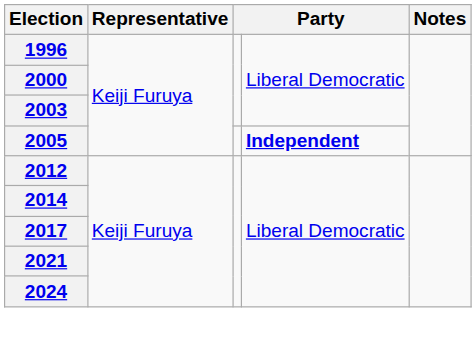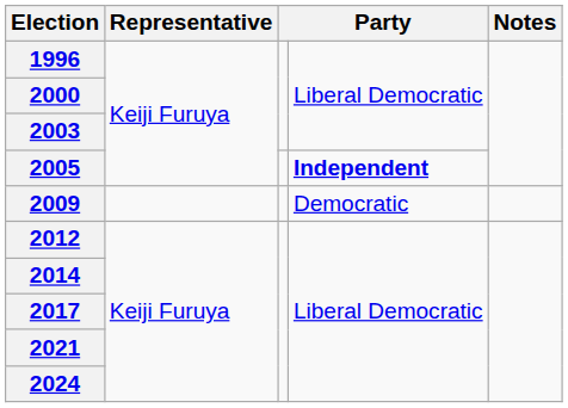 <table class=wikitable>
 <tr valign=bottom>
 <th>Election</th>
 <th>Representative</th>
 <th colspan="2">Party</th>
 <th>Notes</th>
 </tr>
 <tr>
 <th><a href='#'>1996</a></th>
 <td rowspan="4"><a href='#'>Keiji Furuya</a></td>
 <td rowspan="3" bgcolor=></td>
 <td rowspan="3"><a href='#'>Liberal Democratic</a></td>
 <td rowspan="4"></td>
 </tr>
 <tr>
 <th><a href='#'>2000</a></th>
 </tr>
 <tr>
 <th><a href='#'>2003</a></th>
 </tr>
 <tr>
 <th><a href='#'>2005</a></th>
 <td bgcolor=></td>
 <td><strong><a href='#'>Independent</a></strong></td>
 </tr>
 <tr>
+<th><a href='#'>2009</a></th>
+<td></td>
+<td bgcolor=></td>
+<td><a href='#'>Democratic</a></td>
+<td></td>
+</tr>
+<tr>
 <th><a href='#'>2012</a></th>
 <td rowspan="5"><a href='#'>Keiji Furuya</a></td>
 <td rowspan="5" bgcolor=></td>
 <td rowspan="5"><a href='#'>Liberal Democratic</a></td>
 <td rowspan="5"></td>
 </tr>
 <tr>
 <th><a href='#'>2014</a></th>
 </tr>
 <tr>
 <th><a href='#'>2017</a></th>
 </tr>
 <tr>
 <th><a href='#'>2021</a></th>
 </tr>
 <tr>
 <th><a href='#'>2024</a></th>
 </tr>
 </table>
